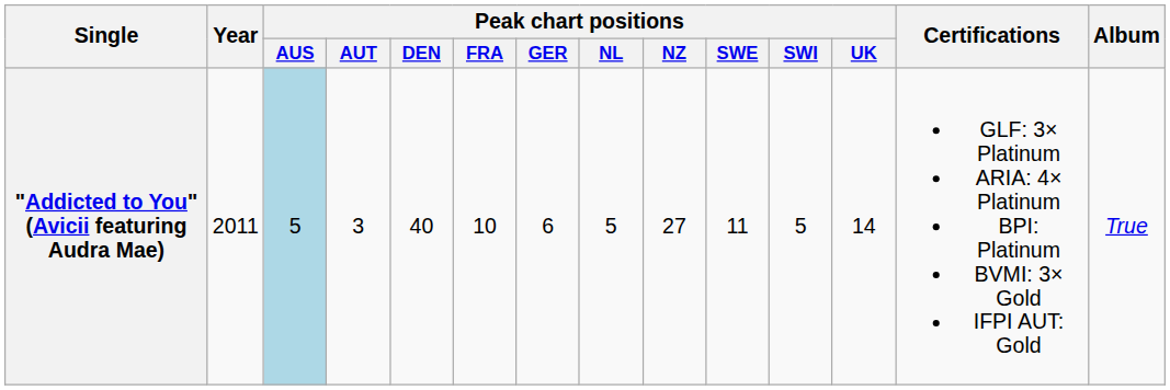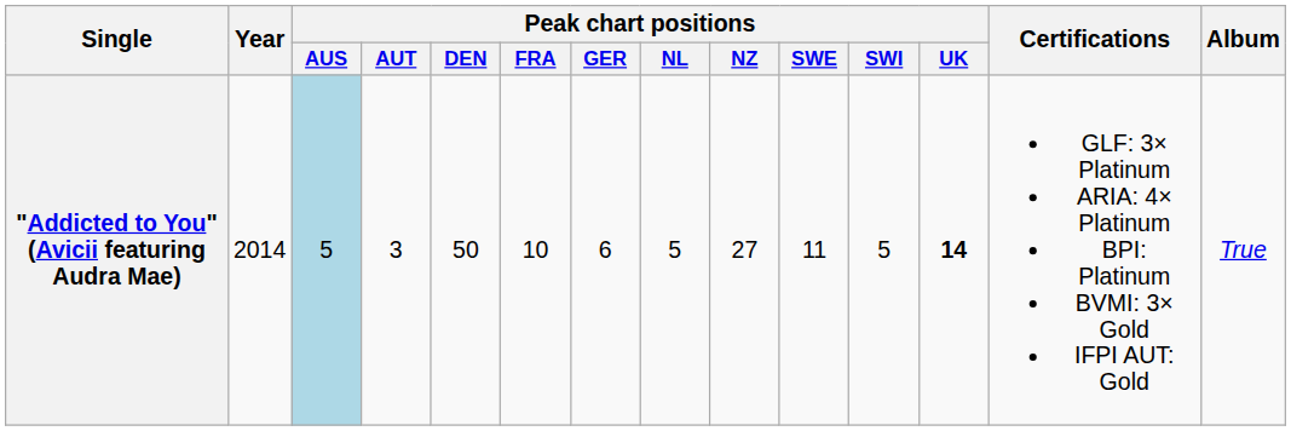 <table class="wikitable plainrowheaders" style="text-align:center;">
 <tr>
 <th scope="col" rowspan="2">Single</th>
 <th scope="col" rowspan="2">Year</th>
 <th scope="col" colspan="10">Peak chart positions</th>
 <th scope="col" rowspan="2">Certifications</th>
 <th scope="col" rowspan="2">Album</th>
 </tr>
 <tr>
 <th scope="col" style="width:3em;font-size:85%;"><a href='#'>AUS</a><br></th>
 <th scope="col" style="width:3em;font-size:85%;"><a href='#'>AUT</a><br></th>
 <th scope="col" style="width:3em;font-size:85%;"><a href='#'>DEN</a><br></th>
 <th scope="col" style="width:3em;font-size:85%;"><a href='#'>FRA</a><br></th>
 <th scope="col" style="width:3em;font-size:85%;"><a href='#'>GER</a><br></th>
 <th scope="col" style="width:3em;font-size:85%;"><a href='#'>NL</a><br></th>
 <th scope="col" style="width:3em;font-size:85%;"><a href='#'>NZ</a><br></th>
 <th scope="col" style="width:3em;font-size:85%;"><a href='#'>SWE</a><br></th>
 <th scope="col" style="width:3em;font-size:85%;"><a href='#'>SWI</a><br></th>
 <th scope="col" style="width:3em;font-size:85%;"><a href='#'>UK</a><br></th>
 </tr>
 <tr>
 <th scope="row">"<a href='#'>Addicted to You</a>"<br><span>(<a href='#'>Avicii</a> featuring Audra Mae)</span></th>
-<td>2011</td>
+<td>2014</td>
 <td style="background: lightblue;">5</td>
 <td>3</td>
-<td>40</td>
+<td>50</td>
 <td>10</td>
 <td>6</td>
 <td>5</td>
 <td>27</td>
 <td>11</td>
 <td>5</td>
-<td>14</td>
+<td><strong>14</strong></td>
 <td><br><ul><li>GLF: 3× Platinum</li><li>ARIA: 4× Platinum</li><li>BPI: Platinum</li><li>BVMI: 3× Gold</li><li>IFPI AUT: Gold</li></ul></td>
 <td><em><a href='#'>True</a></em></td>
 </tr>
 </table>
